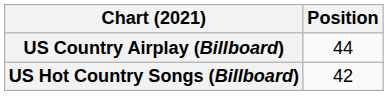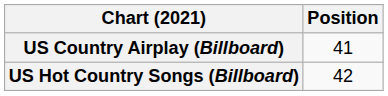 <table class="wikitable sortable plainrowheaders" style="text-align:center">
 <tr>
 <th>Chart (2021)</th>
 <th>Position</th>
 </tr>
 <tr>
 <th scope="row">US Country Airplay (<em>Billboard</em>)</th>
-<td>44</td>
+<td>41</td>
 </tr>
 <tr>
 <th scope="row">US Hot Country Songs (<em>Billboard</em>)</th>
 <td>42</td>
 </tr>
 </table>
